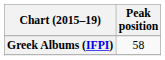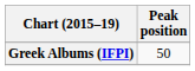 <table class="wikitable sortable plainrowheaders" style="text-align:center;">
 <tr>
 <th>Chart (2015–19)</th>
 <th>Peak<br>position</th>
 </tr>
 <tr>
 </tr>
 <tr>
 </tr>
 <tr>
 </tr>
 <tr>
 </tr>
 <tr>
 </tr>
 <tr>
 </tr>
 <tr>
 </tr>
 <tr>
 <th scope="row">Greek Albums (<a href='#'>IFPI</a>)</th>
-<td>58</td>
+<td>50</td>
 </tr>
 <tr>
 </tr>
 <tr>
 </tr>
 <tr>
 </tr>
 <tr>
 </tr>
 <tr>
 </tr>
 <tr>
 </tr>
 <tr>
 </tr>
 <tr>
 </tr>
 <tr>
 </tr>
 <tr>
 </tr>
 <tr>
 </tr>
 </table>
